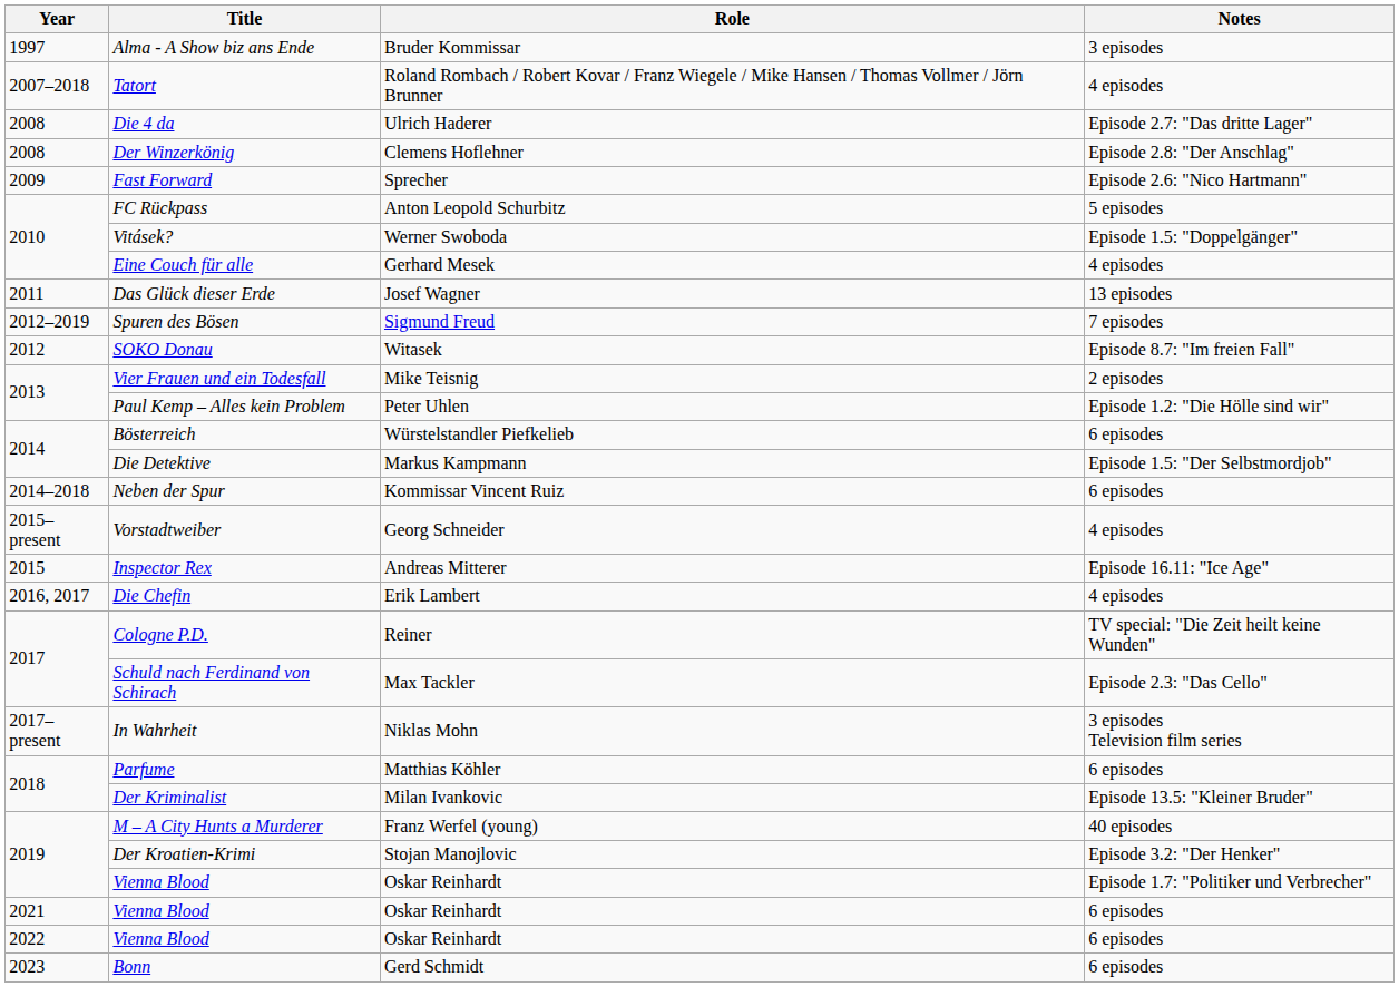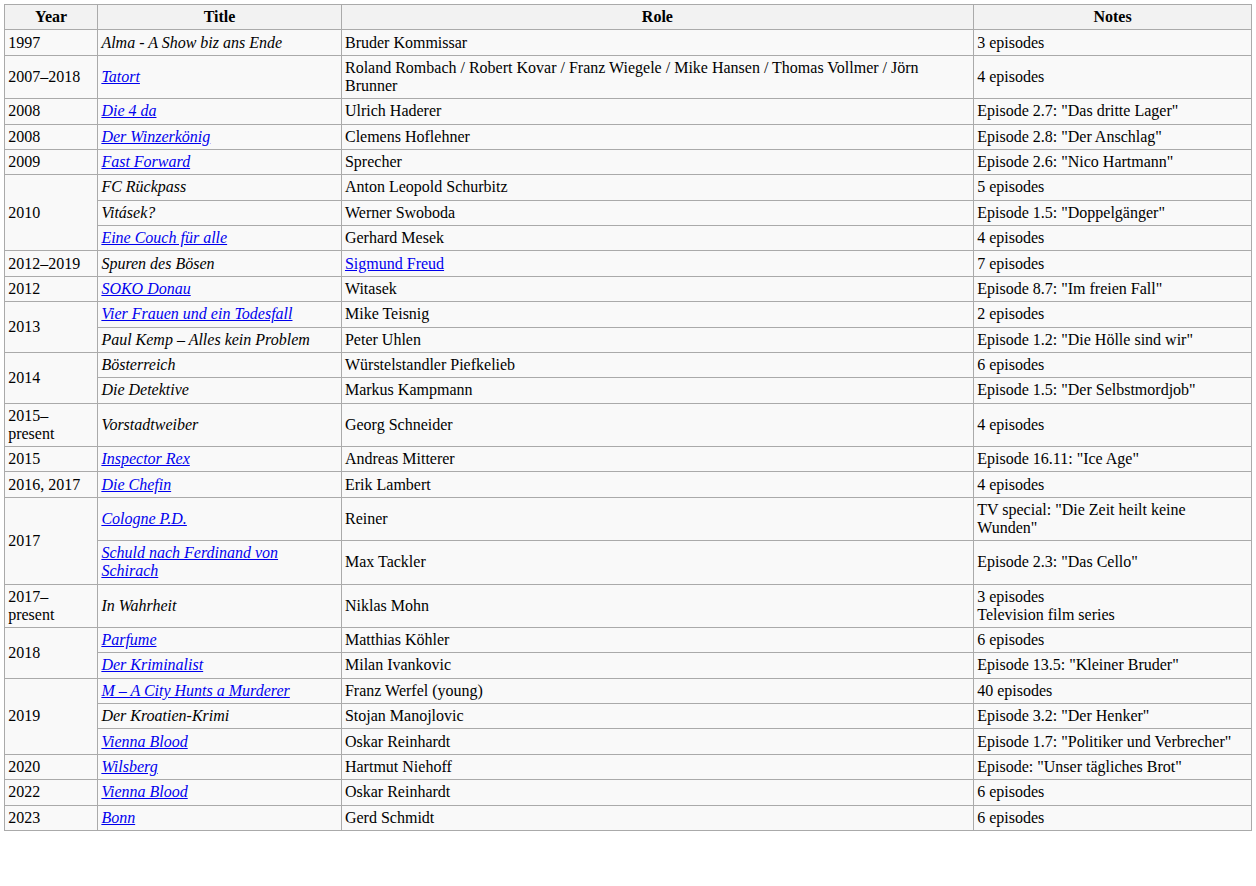 <table class="wikitable">
 <tr>
 <th>Year</th>
 <th>Title</th>
 <th>Role</th>
 <th>Notes</th>
 </tr>
 <tr>
 <td>1997</td>
 <td><em>Alma - A Show biz ans Ende</em></td>
 <td>Bruder Kommissar</td>
 <td>3 episodes</td>
 </tr>
 <tr>
 <td>2007–2018</td>
 <td><em><a href='#'>Tatort</a></em></td>
 <td>Roland Rombach / Robert Kovar / Franz Wiegele / Mike Hansen / Thomas Vollmer / Jörn Brunner</td>
 <td>4 episodes</td>
 </tr>
 <tr>
 <td>2008</td>
 <td><em><a href='#'>Die 4 da</a></em></td>
 <td>Ulrich Haderer</td>
 <td>Episode 2.7: "Das dritte Lager"</td>
 </tr>
 <tr>
 <td>2008</td>
 <td><em><a href='#'>Der Winzerkönig</a></em></td>
 <td>Clemens Hoflehner</td>
 <td>Episode 2.8: "Der Anschlag"</td>
 </tr>
 <tr>
 <td>2009</td>
 <td><em><a href='#'>Fast Forward</a></em></td>
 <td>Sprecher</td>
 <td>Episode 2.6: "Nico Hartmann"</td>
 </tr>
 <tr>
 <td rowspan="3">2010</td>
 <td><em>FC Rückpass</em></td>
 <td>Anton Leopold Schurbitz</td>
 <td>5 episodes</td>
 </tr>
 <tr>
 <td><em>Vitásek?</em></td>
 <td>Werner Swoboda</td>
 <td>Episode 1.5: "Doppelgänger"</td>
 </tr>
 <tr>
 <td><em><a href='#'>Eine Couch für alle</a></em></td>
 <td>Gerhard Mesek</td>
 <td>4 episodes</td>
 </tr>
 <tr>
-<td>2011</td>
-<td><em>Das Glück dieser Erde</em></td>
-<td>Josef Wagner</td>
-<td>13 episodes</td>
-</tr>
-<tr>
 <td>2012–2019</td>
 <td><em>Spuren des Bösen</em></td>
 <td><a href='#'>Sigmund Freud</a></td>
 <td>7 episodes</td>
 </tr>
 <tr>
 <td>2012</td>
 <td><em><a href='#'>SOKO Donau</a></em></td>
 <td>Witasek</td>
 <td>Episode 8.7: "Im freien Fall"</td>
 </tr>
 <tr>
 <td rowspan="2">2013</td>
 <td><em><a href='#'>Vier Frauen und ein Todesfall</a></em></td>
 <td>Mike Teisnig</td>
 <td>2 episodes</td>
 </tr>
 <tr>
 <td><em>Paul Kemp – Alles kein Problem</em></td>
 <td>Peter Uhlen</td>
 <td>Episode 1.2: "Die Hölle sind wir"</td>
 </tr>
 <tr>
 <td rowspan="2">2014</td>
 <td><em>Bösterreich</em></td>
 <td>Würstelstandler Piefkelieb</td>
 <td>6 episodes</td>
 </tr>
 <tr>
 <td><em>Die Detektive</em></td>
 <td>Markus Kampmann</td>
 <td>Episode 1.5: "Der Selbstmordjob"</td>
-</tr>
-<tr>
-<td>2014–2018</td>
-<td><em>Neben der Spur</em></td>
-<td>Kommissar Vincent Ruiz</td>
-<td>6 episodes</td>
 </tr>
 <tr>
 <td>2015–present</td>
 <td><em>Vorstadtweiber</em></td>
 <td>Georg Schneider</td>
 <td>4 episodes</td>
 </tr>
 <tr>
 <td>2015</td>
 <td><em><a href='#'>Inspector Rex</a></em></td>
 <td>Andreas Mitterer</td>
 <td>Episode 16.11: "Ice Age"</td>
 </tr>
 <tr>
 <td>2016, 2017</td>
 <td><em><a href='#'>Die Chefin</a></em></td>
 <td>Erik Lambert</td>
 <td>4 episodes</td>
 </tr>
 <tr>
 <td rowspan="2">2017</td>
 <td><em><a href='#'>Cologne P.D.</a></em></td>
 <td>Reiner</td>
 <td>TV special: "Die Zeit heilt keine Wunden"</td>
 </tr>
 <tr>
 <td><em><a href='#'>Schuld nach Ferdinand von Schirach</a></em></td>
 <td>Max Tackler</td>
 <td>Episode 2.3: "Das Cello"</td>
 </tr>
 <tr>
 <td>2017–present</td>
 <td><em>In Wahrheit</em></td>
 <td>Niklas Mohn</td>
 <td>3 episodes<br>Television film series</td>
 </tr>
 <tr>
 <td rowspan="2">2018</td>
 <td><em><a href='#'>Parfume</a></em></td>
 <td>Matthias Köhler</td>
 <td>6 episodes</td>
 </tr>
 <tr>
 <td><em><a href='#'>Der Kriminalist</a></em></td>
 <td>Milan Ivankovic</td>
 <td>Episode 13.5: "Kleiner Bruder"</td>
 </tr>
 <tr>
 <td rowspan="3">2019</td>
 <td><em><a href='#'>M – A City Hunts a Murderer</a></em></td>
 <td>Franz Werfel (young)</td>
 <td>40 episodes</td>
 </tr>
 <tr>
 <td><em>Der Kroatien-Krimi</em></td>
 <td>Stojan Manojlovic</td>
 <td>Episode 3.2: "Der Henker"</td>
 </tr>
 <tr>
 <td><em><a href='#'>Vienna Blood</a></em></td>
 <td>Oskar Reinhardt</td>
 <td>Episode 1.7: "Politiker und Verbrecher"</td>
 </tr>
 <tr>
-<td>2021</td>
-<td><em><a href='#'>Vienna Blood</a></em></td>
-<td>Oskar Reinhardt</td>
-<td>6 episodes</td>
+<td>2020</td>
+<td><em><a href='#'>Wilsberg</a></em></td>
+<td>Hartmut Niehoff</td>
+<td>Episode: "Unser tägliches Brot"</td>
 </tr>
 <tr>
 <td>2022</td>
 <td><em><a href='#'>Vienna Blood</a></em></td>
 <td>Oskar Reinhardt</td>
 <td>6 episodes</td>
 </tr>
 <tr>
 <td>2023</td>
 <td><em><a href='#'>Bonn</a></em></td>
 <td>Gerd Schmidt</td>
 <td>6 episodes</td>
 </tr>
 </table>
